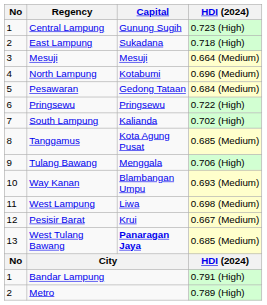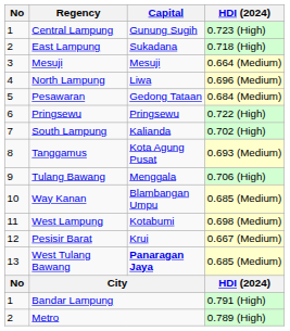 <table class="wikitable sortable">
 <tr>
 <th width="30">No</th>
 <th width="140">Regency</th>
 <th width="110"><a href='#'>Capital</a></th>
 <th><a href='#'>HDI</a> (2024)</th>
 </tr>
 <tr>
 <td>1</td>
 <td><a href='#'>Central Lampung</a></td>
 <td><a href='#'>Gunung Sugih</a></td>
 <td style="background-color:#D2FFD2">0.723 (High)</td>
 </tr>
 <tr>
 <td>2</td>
 <td><a href='#'>East Lampung</a></td>
 <td><a href='#'>Sukadana</a></td>
 <td style="background-color:#D2FFD2">0.718 (High)</td>
 </tr>
 <tr>
 <td>3</td>
 <td><a href='#'>Mesuji</a></td>
 <td><a href='#'>Mesuji</a></td>
 <td style="background-color:#FFFFCC">0.664 (Medium)</td>
 </tr>
 <tr>
 <td>4</td>
 <td><a href='#'>North Lampung</a></td>
-<td><a href='#'>Kotabumi</a></td>
+<td><a href='#'>Liwa</a></td>
 <td style="background-color:#FFFFCC">0.696 (Medium)</td>
 </tr>
 <tr>
 <td>5</td>
 <td><a href='#'>Pesawaran</a></td>
 <td><a href='#'>Gedong Tataan</a></td>
 <td style="background-color:#FFFFCC">0.684 (Medium)</td>
 </tr>
 <tr>
 <td>6</td>
 <td><a href='#'>Pringsewu</a></td>
 <td><a href='#'>Pringsewu</a></td>
 <td style="background-color:#D2FFD2">0.722 (High)</td>
 </tr>
 <tr>
 <td>7</td>
 <td><a href='#'>South Lampung</a></td>
 <td><a href='#'>Kalianda</a></td>
 <td style="background-color:#D2FFD2">0.702 (High)</td>
 </tr>
 <tr>
 <td>8</td>
 <td><a href='#'>Tanggamus</a></td>
 <td><a href='#'>Kota Agung Pusat</a></td>
-<td style="background-color:#FFFFCC">0.685 (Medium)</td>
+<td style="background-color:#FFFFCC">0.693 (Medium)</td>
 </tr>
 <tr>
 <td>9</td>
 <td><a href='#'>Tulang Bawang</a></td>
 <td><a href='#'>Menggala</a></td>
 <td style="background-color:#D2FFD2">0.706 (High)</td>
 </tr>
 <tr>
 <td>10</td>
 <td><a href='#'>Way Kanan</a></td>
 <td><a href='#'>Blambangan Umpu</a></td>
-<td style="background-color:#FFFFCC">0.693 (Medium)</td>
+<td style="background-color:#FFFFCC">0.685 (Medium)</td>
 </tr>
 <tr>
 <td>11</td>
 <td><a href='#'>West Lampung</a></td>
-<td><a href='#'>Liwa</a></td>
+<td><a href='#'>Kotabumi</a></td>
 <td style="background-color:#FFFFCC">0.698 (Medium)</td>
 </tr>
 <tr>
 <td>12</td>
 <td><a href='#'>Pesisir Barat</a></td>
 <td><a href='#'>Krui</a></td>
 <td style="background-color:#FFFFCC">0.667 (Medium)</td>
 </tr>
 <tr>
 <td>13</td>
 <td><a href='#'>West Tulang Bawang</a></td>
 <td><strong><a href='#'>Panaragan Jaya</a></strong></td>
 <td style="background-color:#FFFFCC">0.685 (Medium)</td>
 </tr>
 <tr>
 <th>No</th>
 <th colspan="2">City</th>
 <th><a href='#'>HDI</a> (2024)</th>
 </tr>
 <tr>
 <td>1</td>
 <td colspan="2"><a href='#'>Bandar Lampung</a></td>
 <td style="background-color:#D2FFD2">0.791 (High)</td>
 </tr>
 <tr>
 <td>2</td>
 <td colspan="2"><a href='#'>Metro</a></td>
 <td style="background-color:#D2FFD2">0.789 (High)</td>
 </tr>
 </table>
